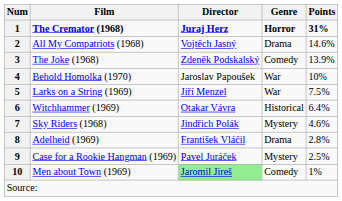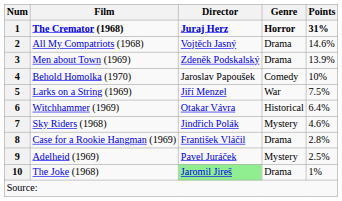 <table class="wikitable">
 <tr>
 <th>Num</th>
 <th>Film</th>
 <th>Director</th>
 <th>Genre</th>
 <th>Points</th>
 </tr>
 <tr>
 <th><strong>1</strong></th>
 <td><strong><a href='#'>The Cremator</a> (1968)</strong></td>
 <td><strong><a href='#'>Juraj Herz</a></strong></td>
 <td><strong>Horror</strong></td>
 <td><strong>31%</strong></td>
 </tr>
 <tr>
 <th>2</th>
 <td><a href='#'>All My Compatriots</a> (1968)</td>
 <td><a href='#'>Vojtěch Jasný</a></td>
 <td>Drama</td>
 <td>14.6%</td>
 </tr>
 <tr>
 <th>3</th>
-<td><a href='#'>The Joke</a> (1968)</td>
+<td><a href='#'>Men about Town</a> (1969)</td>
 <td><a href='#'>Zdeněk Podskalský</a></td>
-<td>Comedy</td>
+<td>Drama</td>
 <td>13.9%</td>
 </tr>
 <tr>
 <th>4</th>
 <td><a href='#'>Behold Homolka</a> (1970)</td>
 <td>Jaroslav Papoušek</td>
-<td>War</td>
+<td>Comedy</td>
 <td>10%</td>
 </tr>
 <tr>
 <th>5</th>
 <td><a href='#'>Larks on a String</a> (1969)</td>
 <td><a href='#'>Jiří Menzel</a></td>
 <td>War</td>
 <td>7.5%</td>
 </tr>
 <tr>
 <th>6</th>
 <td><a href='#'>Witchhammer</a> (1969)</td>
 <td><a href='#'>Otakar Vávra</a></td>
 <td>Historical</td>
 <td>6.4%</td>
 </tr>
 <tr>
 <th>7</th>
 <td><a href='#'>Sky Riders</a> (1968)</td>
 <td><a href='#'>Jindřich Polák</a></td>
 <td>Mystery</td>
 <td>4.6%</td>
 </tr>
 <tr>
 <th>8</th>
-<td><a href='#'>Adelheid</a> (1969)</td>
+<td><a href='#'>Case for a Rookie Hangman</a> (1969)</td>
 <td><a href='#'>František Vláčil</a></td>
 <td>Drama</td>
 <td>2.8%</td>
 </tr>
 <tr>
 <th>9</th>
-<td><a href='#'>Case for a Rookie Hangman</a> (1969)</td>
+<td><a href='#'>Adelheid</a> (1969)</td>
 <td><a href='#'>Pavel Juráček</a></td>
 <td>Mystery</td>
 <td>2.5%</td>
 </tr>
 <tr>
 <th>10</th>
-<td><a href='#'>Men about Town</a> (1969)</td>
+<td><a href='#'>The Joke</a> (1968)</td>
 <td style="background: lightgreen;"><a href='#'>Jaromil Jireš</a></td>
-<td>Comedy</td>
+<td>Drama</td>
 <td>1%</td>
 </tr>
 <tr>
 <td colspan="5">Source:</td>
 </tr>
 </table>
